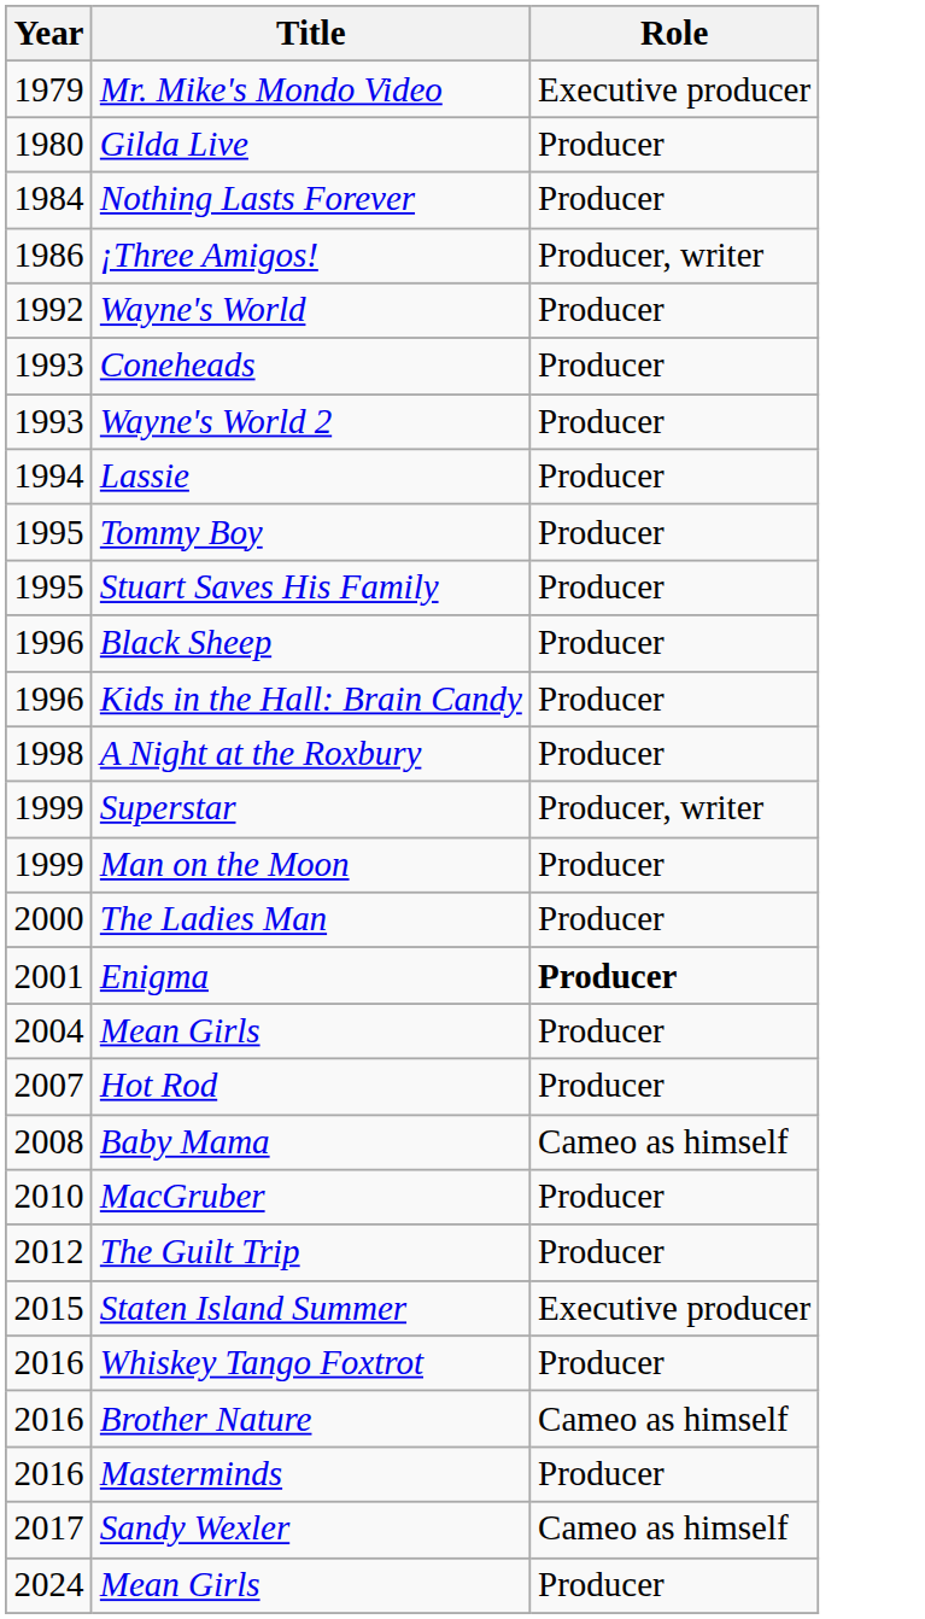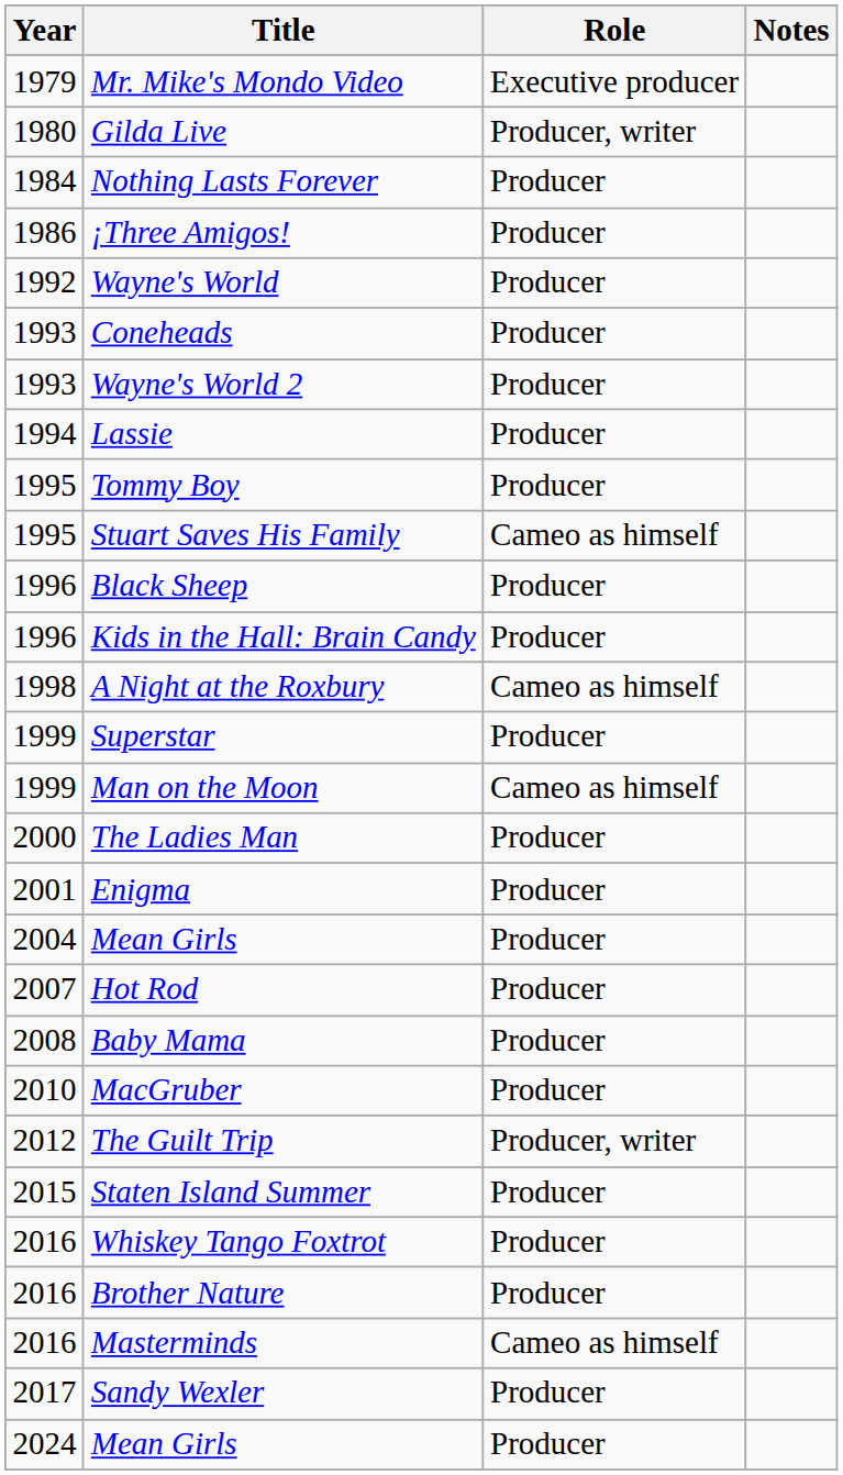 <table class="wikitable sortable">
 <tr>
 <th>Year</th>
 <th>Title</th>
 <th>Role</th>
+<th class="unsortable">Notes</th>
 </tr>
 <tr>
 <td>1979</td>
 <td><em><a href='#'>Mr. Mike's Mondo Video</a></em></td>
 <td>Executive producer</td>
+<td></td>
 </tr>
 <tr>
 <td>1980</td>
 <td><em><a href='#'>Gilda Live</a></em></td>
-<td>Producer</td>
+<td>Producer, writer</td>
+<td></td>
 </tr>
 <tr>
 <td>1984</td>
 <td><em><a href='#'>Nothing Lasts Forever</a></em></td>
 <td>Producer</td>
+<td></td>
 </tr>
 <tr>
 <td>1986</td>
 <td><em><a href='#'>¡Three Amigos!</a></em></td>
-<td>Producer, writer</td>
+<td>Producer</td>
+<td></td>
 </tr>
 <tr>
 <td>1992</td>
 <td><em><a href='#'>Wayne's World</a></em></td>
 <td>Producer</td>
+<td></td>
 </tr>
 <tr>
 <td>1993</td>
 <td><em><a href='#'>Coneheads</a></em></td>
 <td>Producer</td>
+<td></td>
 </tr>
 <tr>
 <td>1993</td>
 <td><em><a href='#'>Wayne's World 2</a></em></td>
 <td>Producer</td>
+<td></td>
 </tr>
 <tr>
 <td>1994</td>
 <td><em><a href='#'>Lassie</a></em></td>
 <td>Producer</td>
+<td></td>
 </tr>
 <tr>
 <td>1995</td>
 <td><em><a href='#'>Tommy Boy</a></em></td>
 <td>Producer</td>
+<td></td>
 </tr>
 <tr>
 <td>1995</td>
 <td><em><a href='#'>Stuart Saves His Family</a></em></td>
-<td>Producer</td>
+<td>Cameo as himself</td>
+<td></td>
 </tr>
 <tr>
 <td>1996</td>
 <td><em><a href='#'>Black Sheep</a></em></td>
 <td>Producer</td>
+<td></td>
 </tr>
 <tr>
 <td>1996</td>
 <td><em><a href='#'>Kids in the Hall: Brain Candy</a></em></td>
 <td>Producer</td>
+<td></td>
 </tr>
 <tr>
 <td>1998</td>
 <td data-sort-value="Night at the Roxbury, A"><em><a href='#'>A Night at the Roxbury</a></em></td>
-<td>Producer</td>
+<td>Cameo as himself</td>
+<td></td>
 </tr>
 <tr>
 <td>1999</td>
 <td><em><a href='#'>Superstar</a></em></td>
-<td>Producer, writer</td>
+<td>Producer</td>
+<td></td>
 </tr>
 <tr>
 <td>1999</td>
 <td><em><a href='#'>Man on the Moon</a></em></td>
-<td>Producer</td>
+<td>Cameo as himself</td>
+<td></td>
 </tr>
 <tr>
 <td>2000</td>
 <td data-sort-value="Ladies Man, The"><em><a href='#'>The Ladies Man</a></em></td>
 <td>Producer</td>
+<td></td>
 </tr>
 <tr>
 <td>2001</td>
 <td><em><a href='#'>Enigma</a></em></td>
-<td><strong>Producer</strong></td>
+<td>Producer</td>
+<td></td>
 </tr>
 <tr>
 <td>2004</td>
 <td><em><a href='#'>Mean Girls</a></em></td>
 <td>Producer</td>
+<td></td>
 </tr>
 <tr>
 <td>2007</td>
 <td><em><a href='#'>Hot Rod</a></em></td>
 <td>Producer</td>
+<td></td>
 </tr>
 <tr>
 <td>2008</td>
 <td><em><a href='#'>Baby Mama</a></em></td>
-<td>Cameo as himself</td>
+<td>Producer</td>
+<td></td>
 </tr>
 <tr>
 <td>2010</td>
 <td><em><a href='#'>MacGruber</a></em></td>
 <td>Producer</td>
+<td></td>
 </tr>
 <tr>
 <td>2012</td>
 <td data-sort-value="Guilt Trip, The"><em><a href='#'>The Guilt Trip</a></em></td>
-<td>Producer</td>
+<td>Producer, writer</td>
+<td></td>
 </tr>
 <tr>
 <td>2015</td>
 <td><em><a href='#'>Staten Island Summer</a></em></td>
-<td>Executive producer</td>
+<td>Producer</td>
+<td></td>
 </tr>
 <tr>
 <td>2016</td>
 <td><em><a href='#'>Whiskey Tango Foxtrot</a></em></td>
 <td>Producer</td>
+<td></td>
 </tr>
 <tr>
 <td>2016</td>
 <td><em><a href='#'>Brother Nature</a></em></td>
-<td>Cameo as himself</td>
+<td>Producer</td>
+<td></td>
 </tr>
 <tr>
 <td>2016</td>
 <td><em><a href='#'>Masterminds</a></em></td>
-<td>Producer</td>
+<td>Cameo as himself</td>
+<td></td>
 </tr>
 <tr>
 <td>2017</td>
 <td><em><a href='#'>Sandy Wexler</a></em></td>
-<td>Cameo as himself</td>
+<td>Producer</td>
+<td></td>
 </tr>
 <tr>
 <td>2024</td>
 <td><em><a href='#'>Mean Girls</a></em></td>
 <td>Producer</td>
+<td></td>
 </tr>
 </table>
